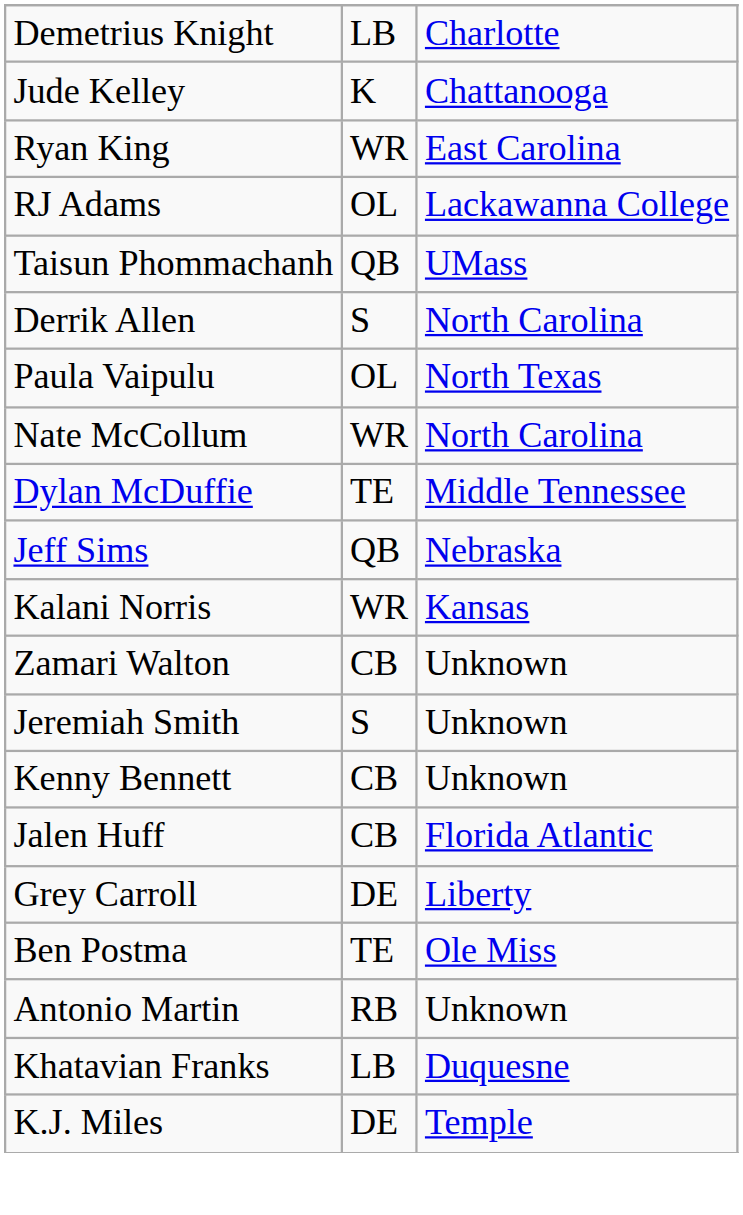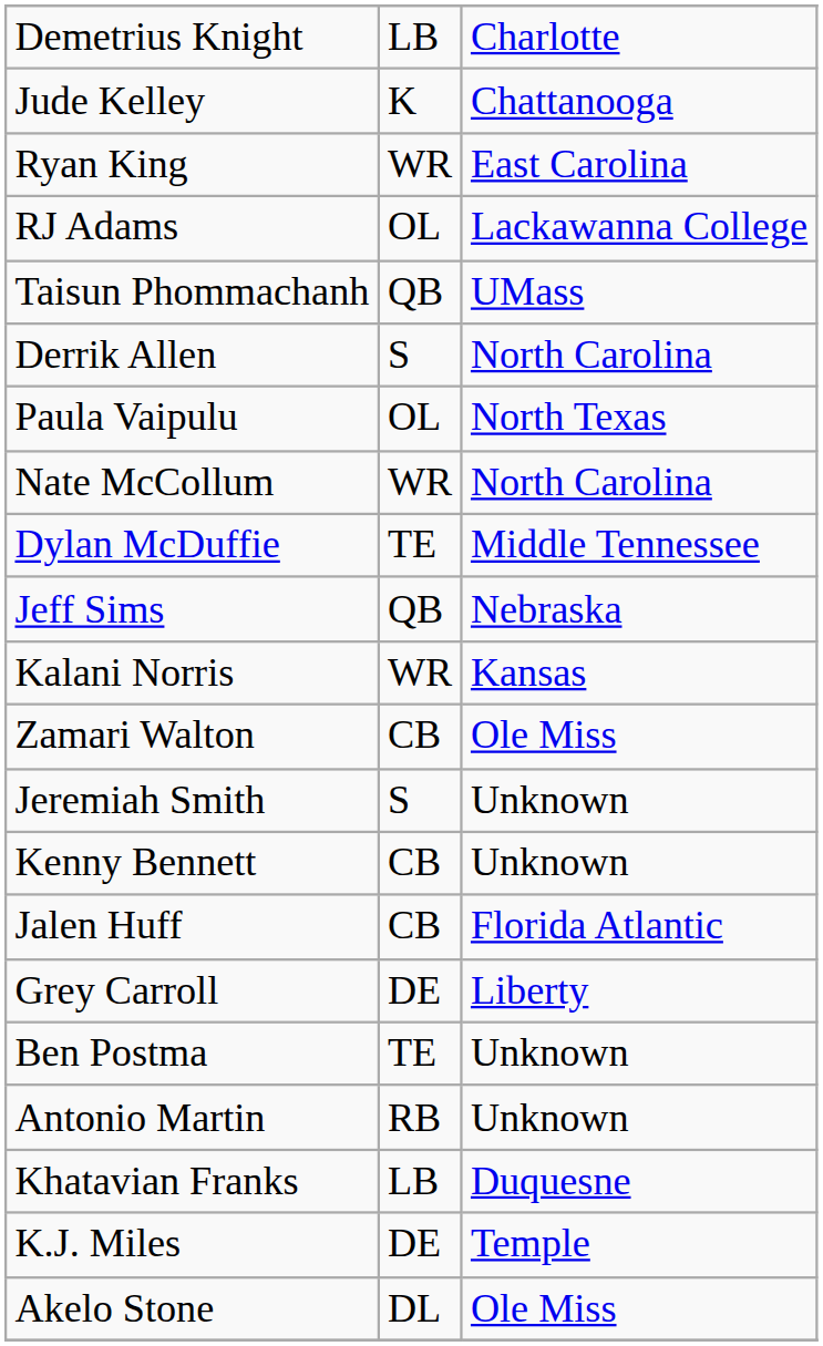 <table class="wikitable">
 <tr>
 </tr>
 <tr>
 <td>Demetrius Knight</td>
 <td>LB</td>
 <td><a href='#'>Charlotte</a></td>
 </tr>
 <tr>
 <td>Jude Kelley</td>
 <td>K</td>
 <td><a href='#'>Chattanooga</a></td>
 </tr>
 <tr>
 <td>Ryan King</td>
 <td>WR</td>
 <td><a href='#'>East Carolina</a></td>
 </tr>
 <tr>
 <td>RJ Adams</td>
 <td>OL</td>
 <td><a href='#'>Lackawanna College</a></td>
 </tr>
 <tr>
 <td>Taisun Phommachanh</td>
 <td>QB</td>
 <td><a href='#'>UMass</a></td>
 </tr>
 <tr>
 <td>Derrik Allen</td>
 <td>S</td>
 <td><a href='#'>North Carolina</a></td>
 </tr>
 <tr>
 <td>Paula Vaipulu</td>
 <td>OL</td>
 <td><a href='#'>North Texas</a></td>
 </tr>
 <tr>
 <td>Nate McCollum</td>
 <td>WR</td>
 <td><a href='#'>North Carolina</a></td>
 </tr>
 <tr>
 <td><a href='#'>Dylan McDuffie</a></td>
 <td>TE</td>
 <td><a href='#'>Middle Tennessee</a></td>
 </tr>
 <tr>
 <td><a href='#'>Jeff Sims</a></td>
 <td>QB</td>
 <td><a href='#'>Nebraska</a></td>
 </tr>
 <tr>
 <td>Kalani Norris</td>
 <td>WR</td>
 <td><a href='#'>Kansas</a></td>
 </tr>
 <tr>
 <td>Zamari Walton</td>
 <td>CB</td>
-<td>Unknown</td>
+<td><a href='#'>Ole Miss</a></td>
 </tr>
 <tr>
 <td>Jeremiah Smith</td>
 <td>S</td>
 <td>Unknown</td>
 </tr>
 <tr>
 <td>Kenny Bennett</td>
 <td>CB</td>
 <td>Unknown</td>
 </tr>
 <tr>
 <td>Jalen Huff</td>
 <td>CB</td>
 <td><a href='#'>Florida Atlantic</a></td>
 </tr>
 <tr>
 <td>Grey Carroll</td>
 <td>DE</td>
 <td><a href='#'>Liberty</a></td>
 </tr>
 <tr>
 <td>Ben Postma</td>
 <td>TE</td>
-<td><a href='#'>Ole Miss</a></td>
+<td>Unknown</td>
 </tr>
 <tr>
 <td>Antonio Martin</td>
 <td>RB</td>
 <td>Unknown</td>
 </tr>
 <tr>
 <td>Khatavian Franks</td>
 <td>LB</td>
 <td><a href='#'>Duquesne</a></td>
 </tr>
 <tr>
 <td>K.J. Miles</td>
 <td>DE</td>
 <td><a href='#'>Temple</a></td>
 </tr>
 <tr>
+<td>Akelo Stone</td>
+<td>DL</td>
+<td><a href='#'>Ole Miss</a></td>
+</tr>
+<tr>
 </tr>
 <tr>
 </tr>
 </table>
